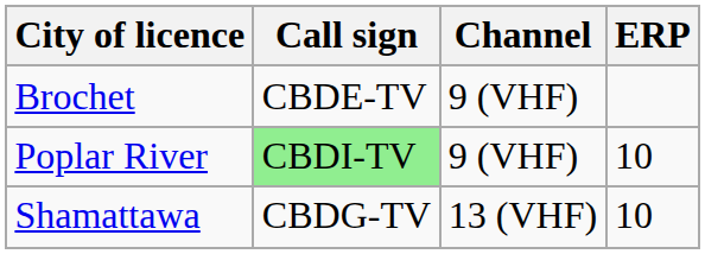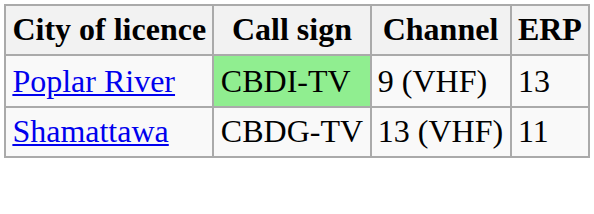 <table class="wikitable sortable">
 <tr>
 <th>City of licence</th>
 <th>Call sign</th>
 <th>Channel</th>
 <th>ERP</th>
 </tr>
 <tr>
-<td><a href='#'>Brochet</a></td>
-<td>CBDE-TV</td>
-<td>9 (VHF)</td>
-<td></td>
-</tr>
-<tr>
 <td><a href='#'>Poplar River</a></td>
 <td style="background: lightgreen;">CBDI-TV</td>
 <td>9 (VHF)</td>
-<td>10</td>
+<td>13</td>
 </tr>
 <tr>
 <td><a href='#'>Shamattawa</a></td>
 <td>CBDG-TV</td>
 <td>13 (VHF)</td>
-<td>10</td>
+<td>11</td>
 </tr>
 <tr>
 </tr>
 </table>
